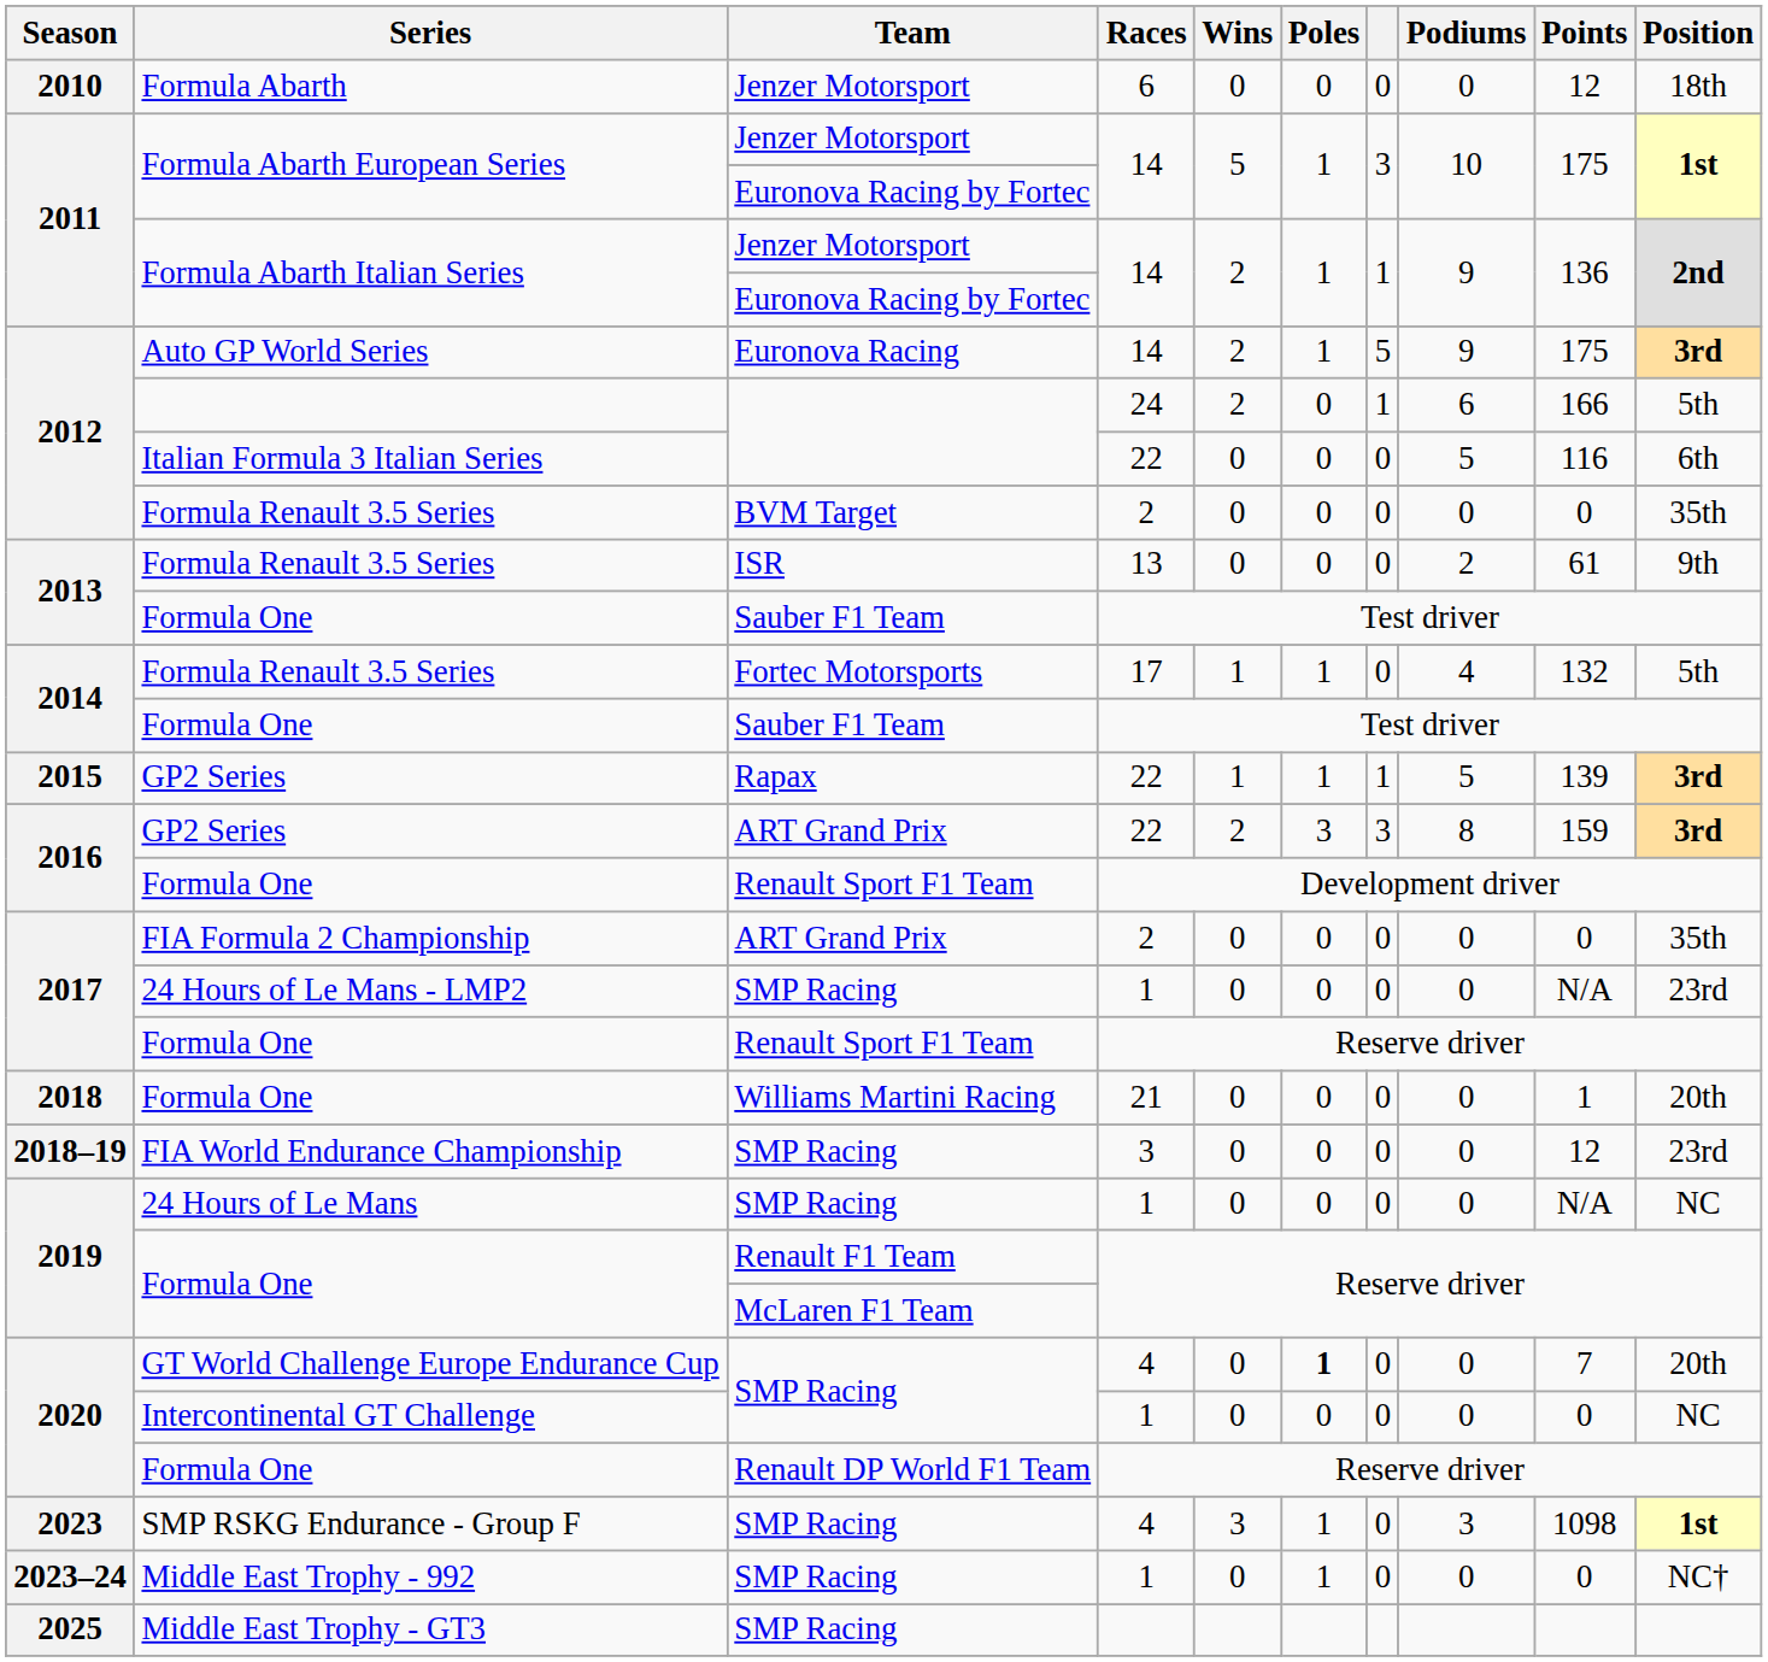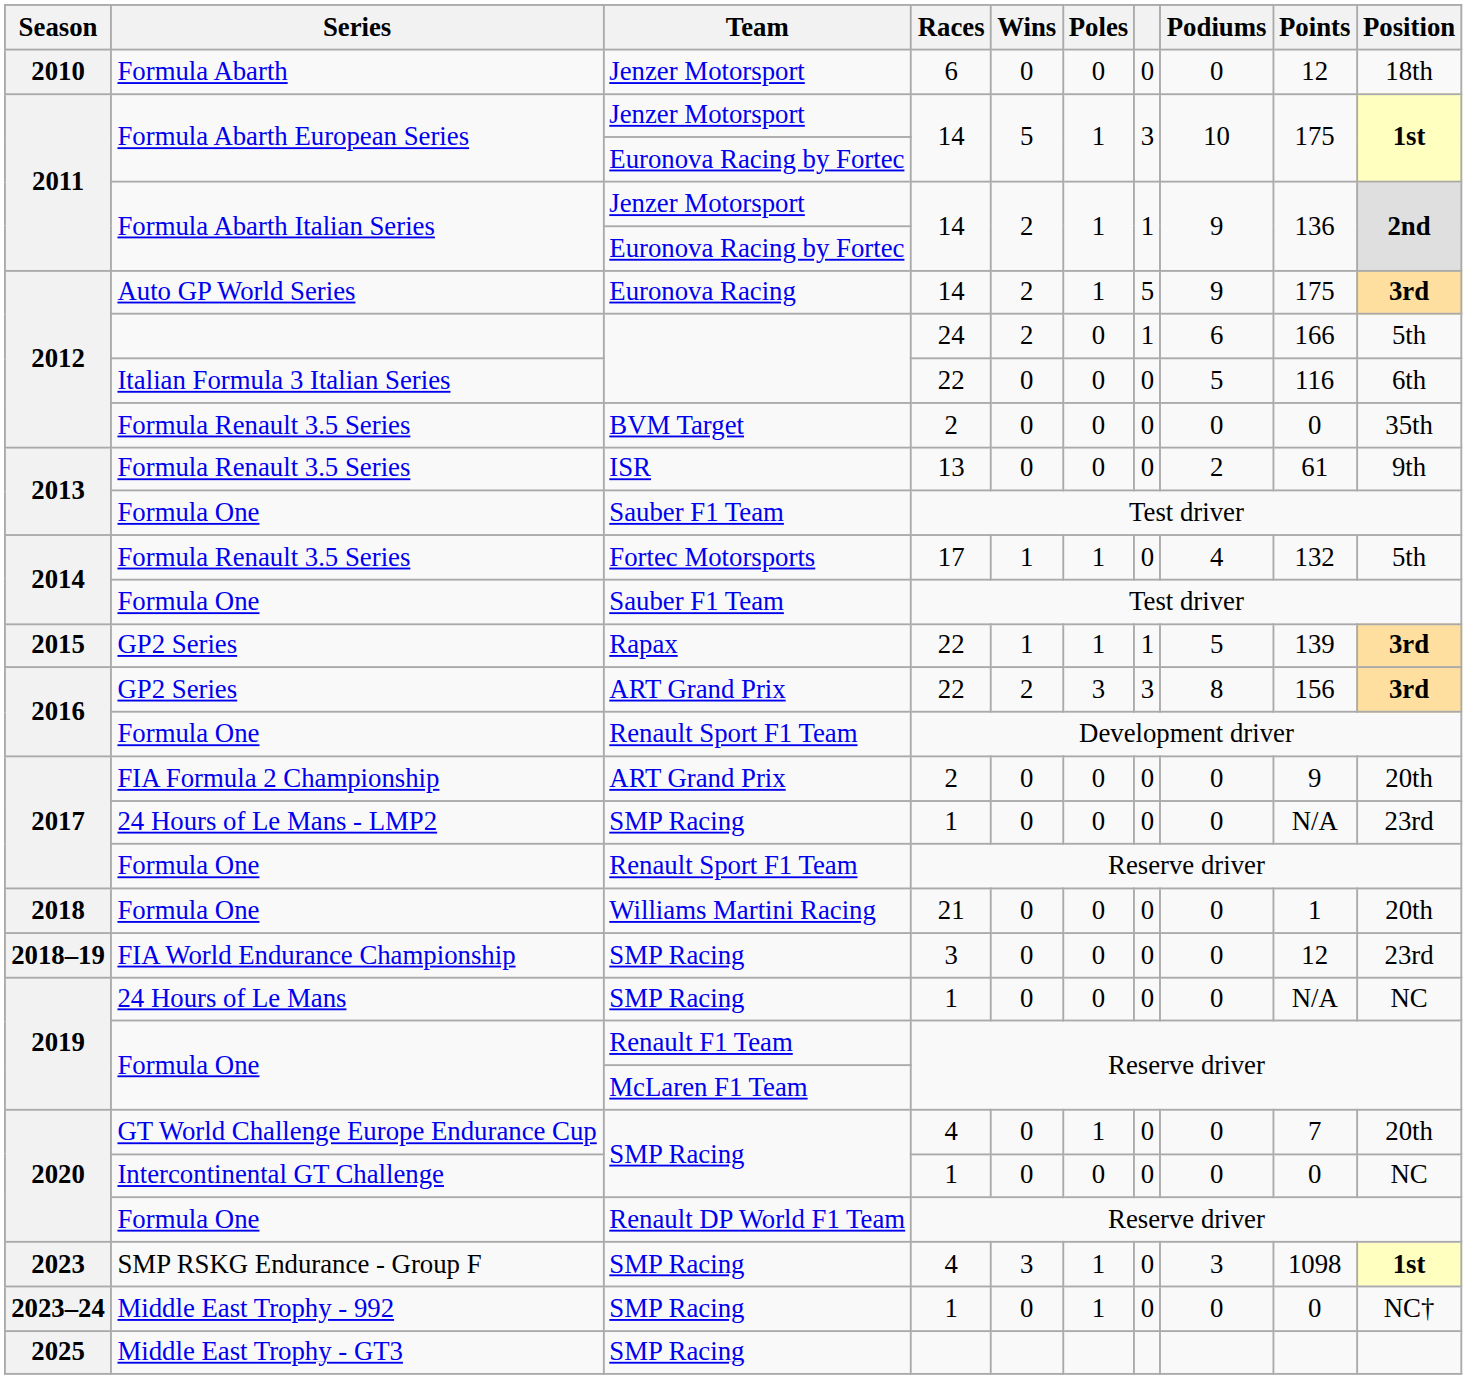 <table class="wikitable" style="font-size: 90%; text-align:center">
 <tr>
 <th>Season</th>
 <th>Series</th>
 <th>Team</th>
 <th>Races</th>
 <th>Wins</th>
 <th>Poles</th>
 <th></th>
 <th>Podiums</th>
 <th>Points</th>
 <th>Position</th>
 </tr>
 <tr>
 <th>2010</th>
 <td style="text-align:left;"><a href='#'>Formula Abarth</a></td>
 <td style="text-align:left;"><a href='#'>Jenzer Motorsport</a></td>
 <td>6</td>
 <td>0</td>
 <td>0</td>
 <td>0</td>
 <td>0</td>
 <td>12</td>
 <td>18th</td>
 </tr>
 <tr>
 <th rowspan=4>2011</th>
 <td style="text-align:left;" rowspan=2><a href='#'>Formula Abarth European Series</a></td>
 <td style="text-align:left;"><a href='#'>Jenzer Motorsport</a></td>
 <td rowspan=2>14</td>
 <td rowspan=2>5</td>
 <td rowspan=2>1</td>
 <td rowspan=2>3</td>
 <td rowspan=2>10</td>
 <td rowspan=2>175</td>
 <td rowspan=2 style="background:#FFFFBF;"><strong>1st</strong></td>
 </tr>
 <tr>
 <td style="text-align:left;"><a href='#'>Euronova Racing by Fortec</a></td>
 </tr>
 <tr>
 <td style="text-align:left;" rowspan=2><a href='#'>Formula Abarth Italian Series</a></td>
 <td style="text-align:left;"><a href='#'>Jenzer Motorsport</a></td>
 <td rowspan=2>14</td>
 <td rowspan=2>2</td>
 <td rowspan=2>1</td>
 <td rowspan=2>1</td>
 <td rowspan=2>9</td>
 <td rowspan=2>136</td>
 <td rowspan=2 style="background:#DFDFDF;"><strong>2nd</strong></td>
 </tr>
 <tr>
 <td style="text-align:left;"><a href='#'>Euronova Racing by Fortec</a></td>
 </tr>
 <tr>
 <th rowspan=4>2012</th>
 <td style="text-align:left;"><a href='#'>Auto GP World Series</a></td>
 <td style="text-align:left;"><a href='#'>Euronova Racing</a></td>
 <td>14</td>
 <td>2</td>
 <td>1</td>
 <td>5</td>
 <td>9</td>
 <td>175</td>
 <td style="background:#FFDF9F;"><strong>3rd</strong></td>
 </tr>
 <tr>
 <td style="text-align:left;"></td>
 <td style="text-align:left;" rowspan=2></td>
 <td>24</td>
 <td>2</td>
 <td>0</td>
 <td>1</td>
 <td>6</td>
 <td>166</td>
 <td>5th</td>
 </tr>
 <tr>
 <td style="text-align:left;"><a href='#'>Italian Formula 3 Italian Series</a></td>
 <td>22</td>
 <td>0</td>
 <td>0</td>
 <td>0</td>
 <td>5</td>
 <td>116</td>
 <td>6th</td>
 </tr>
 <tr>
 <td style="text-align:left;"><a href='#'>Formula Renault 3.5 Series</a></td>
 <td style="text-align:left;"><a href='#'>BVM Target</a></td>
 <td>2</td>
 <td>0</td>
 <td>0</td>
 <td>0</td>
 <td>0</td>
 <td>0</td>
 <td>35th</td>
 </tr>
 <tr>
 <th rowspan="2">2013</th>
 <td style="text-align:left;"><a href='#'>Formula Renault 3.5 Series</a></td>
 <td style="text-align:left;"><a href='#'>ISR</a></td>
 <td>13</td>
 <td>0</td>
 <td>0</td>
 <td>0</td>
 <td>2</td>
 <td>61</td>
 <td>9th</td>
 </tr>
 <tr>
 <td style="text-align:left;"><a href='#'>Formula One</a></td>
 <td style="text-align:left;"><a href='#'>Sauber F1 Team</a></td>
 <td colspan="7">Test driver</td>
 </tr>
 <tr>
 <th rowspan="2">2014</th>
 <td style="text-align:left;"><a href='#'>Formula Renault 3.5 Series</a></td>
 <td style="text-align:left;"><a href='#'>Fortec Motorsports</a></td>
 <td>17</td>
 <td>1</td>
 <td>1</td>
 <td>0</td>
 <td>4</td>
 <td>132</td>
 <td>5th</td>
 </tr>
 <tr>
 <td style="text-align:left;"><a href='#'>Formula One</a></td>
 <td style="text-align:left;"><a href='#'>Sauber F1 Team</a></td>
 <td colspan="7">Test driver</td>
 </tr>
 <tr>
 <th>2015</th>
 <td style="text-align:left;"><a href='#'>GP2 Series</a></td>
 <td style="text-align:left;"><a href='#'>Rapax</a></td>
 <td>22</td>
 <td>1</td>
 <td>1</td>
 <td>1</td>
 <td>5</td>
 <td>139</td>
 <td style="background:#FFDF9F;"><strong>3rd</strong></td>
 </tr>
 <tr>
 <th rowspan="2">2016</th>
 <td style="text-align:left;"><a href='#'>GP2 Series</a></td>
 <td style="text-align:left;"><a href='#'>ART Grand Prix</a></td>
 <td>22</td>
 <td>2</td>
 <td>3</td>
 <td>3</td>
 <td>8</td>
-<td>159</td>
+<td>156</td>
 <td style="background:#FFDF9F;"><strong>3rd</strong></td>
 </tr>
 <tr>
 <td style="text-align:left;"><a href='#'>Formula One</a></td>
 <td style="text-align:left;"><a href='#'>Renault Sport F1 Team</a></td>
 <td colspan="7">Development driver</td>
 </tr>
 <tr>
 <th rowspan="3">2017</th>
 <td style="text-align:left;"><a href='#'>FIA Formula 2 Championship</a></td>
 <td style="text-align:left;"><a href='#'>ART Grand Prix</a></td>
 <td>2</td>
 <td>0</td>
 <td>0</td>
 <td>0</td>
 <td>0</td>
-<td>0</td>
-<td>35th</td>
+<td>9</td>
+<td>20th</td>
 </tr>
 <tr>
 <td style="text-align:left;"><a href='#'>24 Hours of Le Mans - LMP2</a></td>
 <td style="text-align:left;"><a href='#'>SMP Racing</a></td>
 <td>1</td>
 <td>0</td>
 <td>0</td>
 <td>0</td>
 <td>0</td>
 <td>N/A</td>
 <td>23rd</td>
 </tr>
 <tr>
 <td style="text-align:left;"><a href='#'>Formula One</a></td>
 <td style="text-align:left;"><a href='#'>Renault Sport F1 Team</a></td>
 <td colspan="7">Reserve driver</td>
 </tr>
 <tr>
 <th>2018</th>
 <td style="text-align:left;"><a href='#'>Formula One</a></td>
 <td style="text-align:left;"><a href='#'>Williams Martini Racing</a></td>
 <td>21</td>
 <td>0</td>
 <td>0</td>
 <td>0</td>
 <td>0</td>
 <td>1</td>
 <td>20th</td>
 </tr>
 <tr>
 <th>2018–19</th>
 <td style="text-align:left;"><a href='#'>FIA World Endurance Championship</a></td>
 <td style="text-align:left;"><a href='#'>SMP Racing</a></td>
 <td>3</td>
 <td>0</td>
 <td>0</td>
 <td>0</td>
 <td>0</td>
 <td>12</td>
 <td>23rd</td>
 </tr>
 <tr>
 <th rowspan="3">2019</th>
 <td style="text-align:left;"><a href='#'>24 Hours of Le Mans</a></td>
 <td style="text-align:left;"><a href='#'>SMP Racing</a></td>
 <td>1</td>
 <td>0</td>
 <td>0</td>
 <td>0</td>
 <td>0</td>
 <td>N/A</td>
 <td>NC</td>
 </tr>
 <tr>
 <td style="text-align:left;" rowspan="2"><a href='#'>Formula One</a></td>
 <td style="text-align:left;"><a href='#'>Renault F1 Team</a></td>
 <td colspan="7" rowspan="2">Reserve driver</td>
 </tr>
 <tr>
 <td style="text-align:left;"><a href='#'>McLaren F1 Team</a></td>
 </tr>
 <tr>
 <th rowspan="3">2020</th>
 <td style="text-align:left;"><a href='#'>GT World Challenge Europe Endurance Cup</a></td>
 <td rowspan="2" style="text-align:left;"><a href='#'>SMP Racing</a></td>
 <td>4</td>
 <td>0</td>
-<td><strong>1</strong></td>
+<td>1</td>
 <td>0</td>
 <td>0</td>
 <td>7</td>
 <td>20th</td>
 </tr>
 <tr>
 <td style="text-align:left;"><a href='#'>Intercontinental GT Challenge</a></td>
 <td>1</td>
 <td>0</td>
 <td>0</td>
 <td>0</td>
 <td>0</td>
 <td>0</td>
 <td>NC</td>
 </tr>
 <tr>
 <td style="text-align:left;"><a href='#'>Formula One</a></td>
 <td style="text-align:left;"><a href='#'>Renault DP World F1 Team</a></td>
 <td colspan="7">Reserve driver</td>
 </tr>
 <tr>
 <th>2023</th>
 <td style="text-align:left;">SMP RSKG Endurance - Group F</td>
 <td style="text-align:left;"><a href='#'>SMP Racing</a></td>
 <td>4</td>
 <td>3</td>
 <td>1</td>
 <td>0</td>
 <td>3</td>
 <td>1098</td>
 <td style="background:#FFFFBF;"><strong>1st</strong></td>
 </tr>
 <tr>
 <th>2023–24</th>
 <td style="text-align:left;"><a href='#'>Middle East Trophy - 992</a></td>
 <td style="text-align:left;"><a href='#'>SMP Racing</a></td>
 <td>1</td>
 <td>0</td>
 <td>1</td>
 <td>0</td>
 <td>0</td>
 <td>0</td>
 <td>NC†</td>
 </tr>
 <tr>
 <th>2025</th>
 <td align=left><a href='#'>Middle East Trophy - GT3</a></td>
 <td align=left><a href='#'>SMP Racing</a></td>
 <td></td>
 <td></td>
 <td></td>
 <td></td>
 <td></td>
 <td></td>
 <td></td>
 </tr>
 </table>
